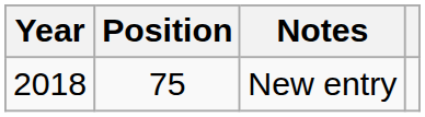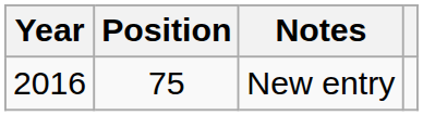 <table class="wikitable plainrowheaders" style="text-align:center;">
 <tr>
 <th>Year</th>
 <th>Position</th>
 <th>Notes</th>
 <th></th>
 </tr>
 <tr>
-<td>2018</td>
+<td>2016</td>
 <td>75</td>
 <td>New entry</td>
 <td></td>
 </tr>
 </table>
